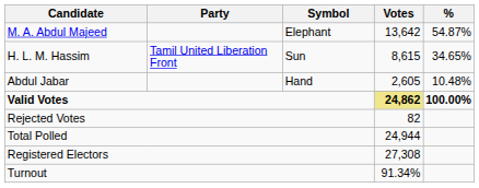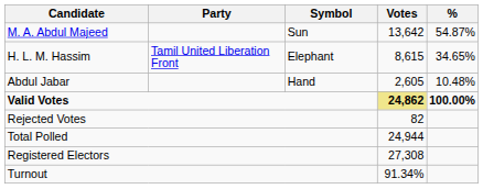 <table class="wikitable" border="1" style="text-align:right;">
 <tr>
 <th align=left width="190">Candidate</th>
 <th align=left width="180">Party</th>
 <th align=left width="120">Symbol</th>
 <th align=left width="60">Votes</th>
 <th align=left width="60">%</th>
 </tr>
 <tr>
 <td align=left><a href='#'>M. A. Abdul Majeed</a></td>
 <td></td>
-<td align=left>Elephant</td>
+<td align=left>Sun</td>
 <td>13,642</td>
 <td>54.87%</td>
 </tr>
 <tr>
 <td align=left>H. L. M. Hassim</td>
 <td align=left><a href='#'>Tamil United Liberation Front</a></td>
-<td align=left>Sun</td>
+<td align=left>Elephant</td>
 <td>8,615</td>
 <td>34.65%</td>
 </tr>
 <tr>
 <td align=left>Abdul Jabar</td>
 <td></td>
 <td align=left>Hand</td>
 <td>2,605</td>
 <td>10.48%</td>
 </tr>
 <tr>
 <td align=left colspan=3><strong>Valid Votes</strong></td>
 <td style="background: khaki;"><strong>24,862</strong></td>
 <td><strong>100.00%</strong></td>
 </tr>
 <tr>
 <td align=left colspan=3>Rejected Votes</td>
 <td>82</td>
 <td></td>
 </tr>
 <tr>
 <td align=left colspan=3>Total Polled</td>
 <td>24,944</td>
 <td></td>
 </tr>
 <tr>
 <td align=left colspan=3>Registered Electors</td>
 <td>27,308</td>
 <td></td>
 </tr>
 <tr>
 <td align=left colspan=3>Turnout</td>
 <td>91.34%</td>
 </tr>
 </table>
